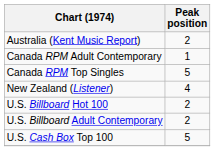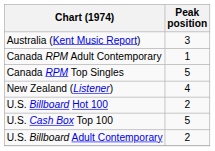 <table class="wikitable sortable">
 <tr>
 <th>Chart (1974)</th>
 <th>Peak<br>position</th>
 </tr>
 <tr>
 <td>Australia (<a href='#'>Kent Music Report</a>)</td>
-<td style="text-align:center;">2</td>
+<td style="text-align:center;">3</td>
 </tr>
 <tr>
 <td>Canada <em>RPM</em> Adult Contemporary</td>
 <td style="text-align:center;">1</td>
 </tr>
 <tr>
 <td>Canada <em><a href='#'>RPM</a></em> Top Singles</td>
 <td style="text-align:center;">5</td>
 </tr>
 <tr>
 <td>New Zealand (<em><a href='#'>Listener</a></em>)</td>
 <td style="text-align:center;">4</td>
 </tr>
 <tr>
 <td>U.S. <em><a href='#'>Billboard</a></em> <a href='#'>Hot 100</a></td>
 <td style="text-align:center;">2</td>
 </tr>
 <tr>
+<td>U.S. <a href='#'><em>Cash Box</em></a> Top 100</td>
+<td align="center">5</td>
+</tr>
+<tr>
 <td>U.S. <em>Billboard</em> <a href='#'>Adult Contemporary</a></td>
 <td style="text-align:center;">2</td>
 </tr>
 <tr>
-<td>U.S. <a href='#'><em>Cash Box</em></a> Top 100</td>
-<td align="center">5</td>
-</tr>
-<tr>
 </tr>
 </table>
